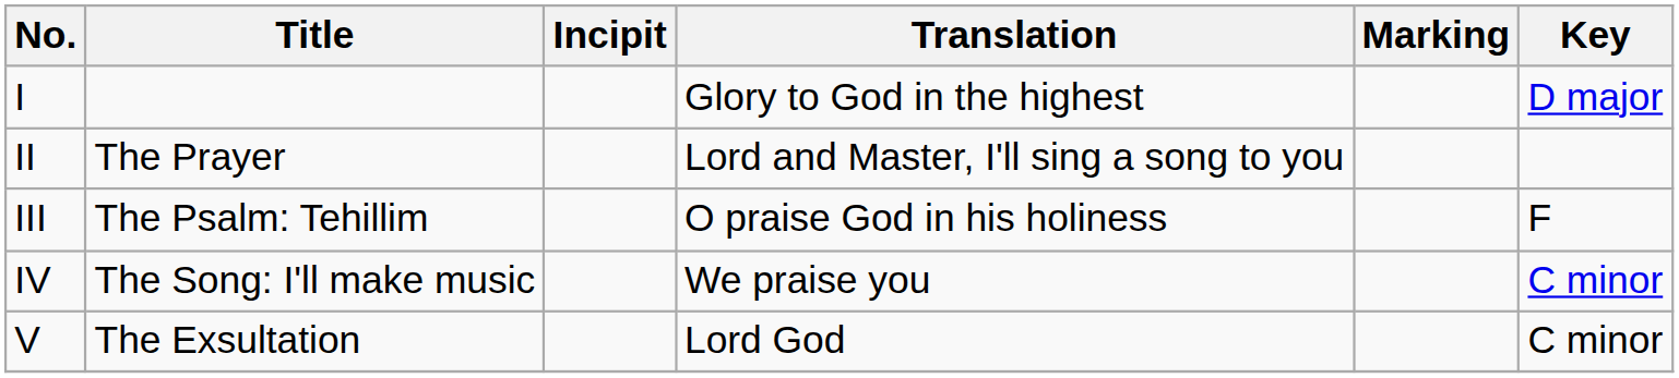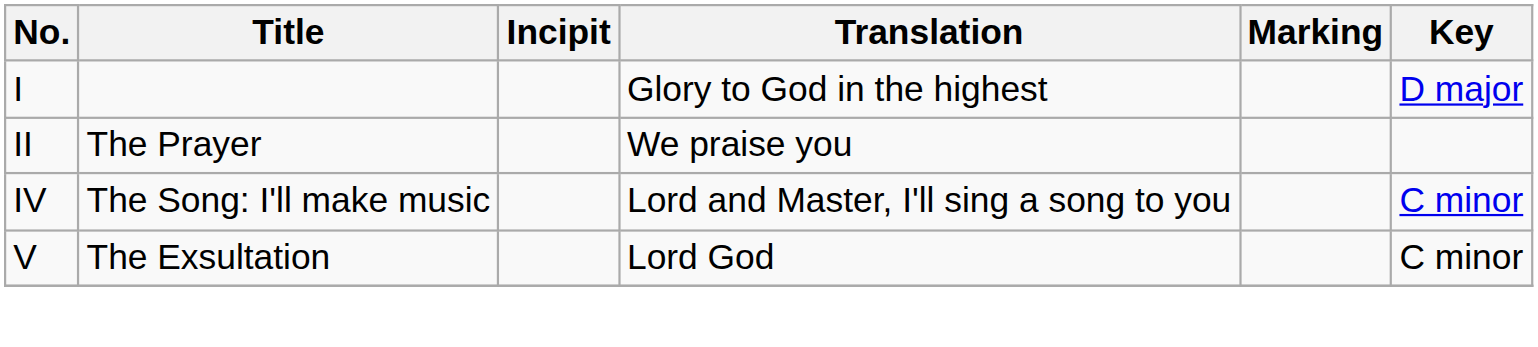 <table class="wikitable plainrowheaders">
 <tr>
 <th scope="col">No.</th>
 <th scope="col">Title</th>
 <th scope="col">Incipit</th>
 <th scope="col">Translation</th>
 <th scope="col">Marking</th>
 <th scope="col">Key</th>
 </tr>
 <tr>
 <td>I</td>
 <td></td>
 <td></td>
 <td>Glory to God in the highest</td>
 <td></td>
 <td><a href='#'>D major</a></td>
 </tr>
 <tr>
 <td>II</td>
 <td>The Prayer</td>
 <td></td>
-<td>Lord and Master, I'll sing a song to you</td>
+<td>We praise you</td>
 <td></td>
 <td></td>
-</tr>
-<tr>
-<td>III</td>
-<td>The Psalm: Tehillim</td>
-<td></td>
-<td>O praise God in his holiness</td>
-<td></td>
-<td>F</td>
 </tr>
 <tr>
 <td>IV</td>
 <td>The Song: I'll make music</td>
 <td></td>
-<td>We praise you</td>
+<td>Lord and Master, I'll sing a song to you</td>
 <td></td>
 <td><a href='#'>C minor</a></td>
 </tr>
 <tr>
 <td>V</td>
 <td>The Exsultation</td>
 <td></td>
 <td>Lord God</td>
 <td></td>
 <td>C minor</td>
 </tr>
 <tr>
 </tr>
 </table>
